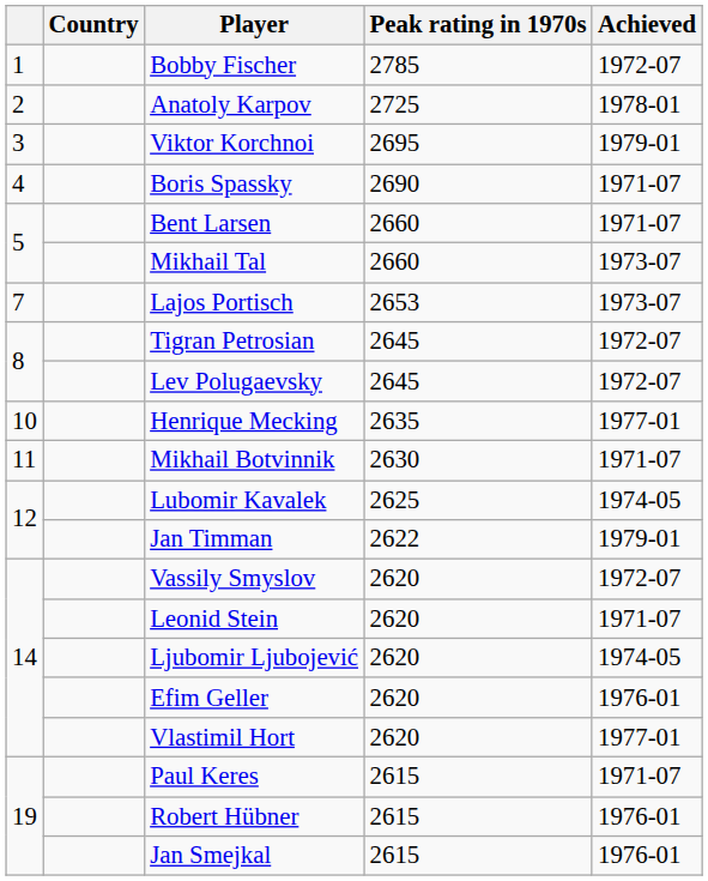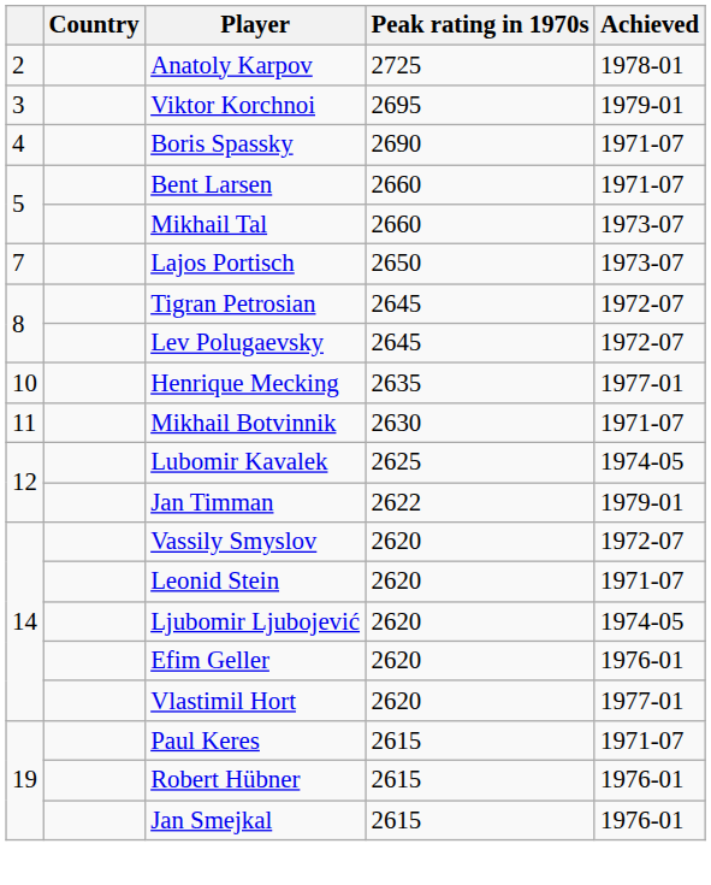 <table class="wikitable sortable" style="margin:auto;">
 <tr>
 <th></th>
 <th>Country</th>
 <th>Player</th>
 <th>Peak rating in 1970s</th>
 <th>Achieved</th>
-</tr>
-<tr>
-<td>1</td>
-<td></td>
-<td><a href='#'>Bobby Fischer</a></td>
-<td>2785</td>
-<td>1972-07</td>
 </tr>
 <tr>
 <td>2</td>
 <td></td>
 <td><a href='#'>Anatoly Karpov</a></td>
 <td>2725</td>
 <td>1978-01</td>
 </tr>
 <tr>
 <td>3</td>
 <td></td>
 <td><a href='#'>Viktor Korchnoi</a></td>
 <td>2695</td>
 <td>1979-01</td>
 </tr>
 <tr>
 <td>4</td>
 <td></td>
 <td><a href='#'>Boris Spassky</a></td>
 <td>2690</td>
 <td>1971-07</td>
 </tr>
 <tr>
 <td rowspan=2>5</td>
 <td></td>
 <td><a href='#'>Bent Larsen</a></td>
 <td>2660</td>
 <td>1971-07</td>
 </tr>
 <tr>
 <td></td>
 <td><a href='#'>Mikhail Tal</a></td>
 <td>2660</td>
 <td>1973-07</td>
 </tr>
 <tr>
 <td>7</td>
 <td></td>
 <td><a href='#'>Lajos Portisch</a></td>
-<td>2653</td>
+<td>2650</td>
 <td>1973-07</td>
 </tr>
 <tr>
 <td rowspan=2>8</td>
 <td></td>
 <td><a href='#'>Tigran Petrosian</a></td>
 <td>2645</td>
 <td>1972-07</td>
 </tr>
 <tr>
 <td></td>
 <td><a href='#'>Lev Polugaevsky</a></td>
 <td>2645</td>
 <td>1972-07</td>
 </tr>
 <tr>
 <td>10</td>
 <td></td>
 <td><a href='#'>Henrique Mecking</a></td>
 <td>2635</td>
 <td>1977-01</td>
 </tr>
 <tr>
 <td>11</td>
 <td></td>
 <td><a href='#'>Mikhail Botvinnik</a></td>
 <td>2630</td>
 <td>1971-07</td>
 </tr>
 <tr>
 <td rowspan=2>12</td>
 <td></td>
 <td><a href='#'>Lubomir Kavalek</a></td>
 <td>2625</td>
 <td>1974-05</td>
 </tr>
 <tr>
 <td></td>
 <td><a href='#'>Jan Timman</a></td>
 <td>2622</td>
 <td>1979-01</td>
 </tr>
 <tr>
 <td rowspan=5>14</td>
 <td></td>
 <td><a href='#'>Vassily Smyslov</a></td>
 <td>2620</td>
 <td>1972-07</td>
 </tr>
 <tr>
 <td></td>
 <td><a href='#'>Leonid Stein</a></td>
 <td>2620</td>
 <td>1971-07</td>
 </tr>
 <tr>
 <td></td>
 <td><a href='#'>Ljubomir Ljubojević</a></td>
 <td>2620</td>
 <td>1974-05</td>
 </tr>
 <tr>
 <td></td>
 <td><a href='#'>Efim Geller</a></td>
 <td>2620</td>
 <td>1976-01</td>
 </tr>
 <tr>
 <td></td>
 <td><a href='#'>Vlastimil Hort</a></td>
 <td>2620</td>
 <td>1977-01</td>
 </tr>
 <tr>
 <td rowspan=3>19</td>
 <td></td>
 <td><a href='#'>Paul Keres</a></td>
 <td>2615</td>
 <td>1971-07</td>
 </tr>
 <tr>
 <td></td>
 <td><a href='#'>Robert Hübner</a></td>
 <td>2615</td>
 <td>1976-01</td>
 </tr>
 <tr>
 <td></td>
 <td><a href='#'>Jan Smejkal</a></td>
 <td>2615</td>
 <td>1976-01</td>
 </tr>
 </table>
